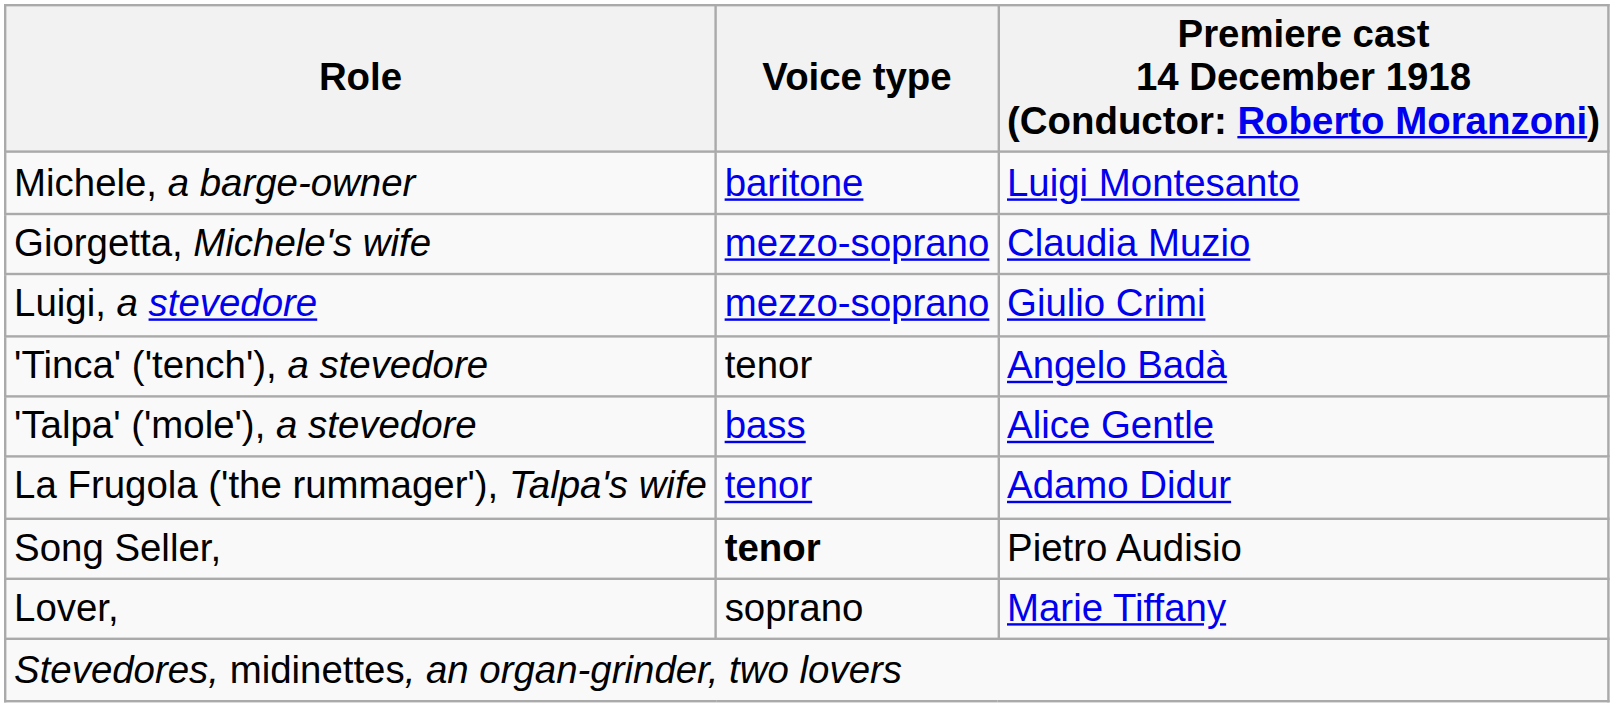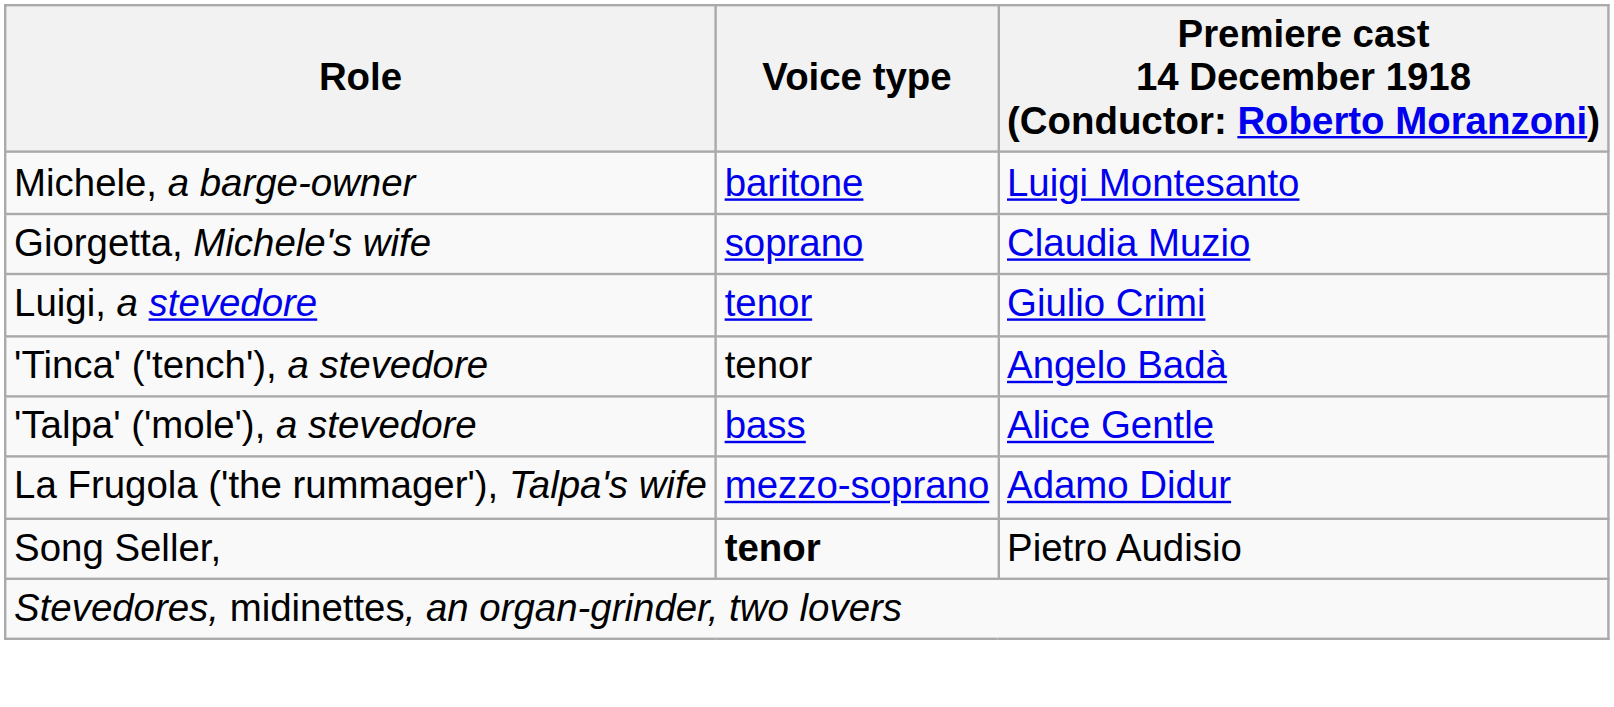 <table class="wikitable">
 <tr>
 <th>Role</th>
 <th>Voice type</th>
 <th>Premiere cast<br>14 December 1918<br>(Conductor: <a href='#'>Roberto Moranzoni</a>)</th>
 </tr>
 <tr>
 <td>Michele, <em>a barge-owner</em></td>
 <td><a href='#'>baritone</a></td>
 <td><a href='#'>Luigi Montesanto</a></td>
 </tr>
 <tr>
 <td>Giorgetta, <em>Michele's wife</em></td>
-<td><a href='#'>mezzo-soprano</a></td>
+<td><a href='#'>soprano</a></td>
 <td><a href='#'>Claudia Muzio</a></td>
 </tr>
 <tr>
 <td>Luigi, <em>a <a href='#'>stevedore</a></em></td>
-<td><a href='#'>mezzo-soprano</a></td>
+<td><a href='#'>tenor</a></td>
 <td><a href='#'>Giulio Crimi</a></td>
 </tr>
 <tr>
 <td>'Tinca' ('tench'), <em>a stevedore</em></td>
 <td>tenor</td>
 <td><a href='#'>Angelo Badà</a></td>
 </tr>
 <tr>
 <td>'Talpa' ('mole'), <em>a stevedore</em></td>
 <td><a href='#'>bass</a></td>
 <td><a href='#'>Alice Gentle</a></td>
 </tr>
 <tr>
 <td>La Frugola ('the rummager'), <em>Talpa's wife</em></td>
-<td><a href='#'>tenor</a></td>
+<td><a href='#'>mezzo-soprano</a></td>
 <td><a href='#'>Adamo Didur</a></td>
 </tr>
 <tr>
 <td>Song Seller,</td>
 <td><strong>tenor</strong></td>
 <td>Pietro Audisio</td>
 </tr>
 <tr>
-<td>Lover,</td>
-<td>soprano</td>
-<td><a href='#'>Marie Tiffany</a></td>
-</tr>
-<tr>
 <td colspan="3"><em>Stevedores, </em>midinettes<em>, an organ-grinder, two lovers</em></td>
 </tr>
 </table>
